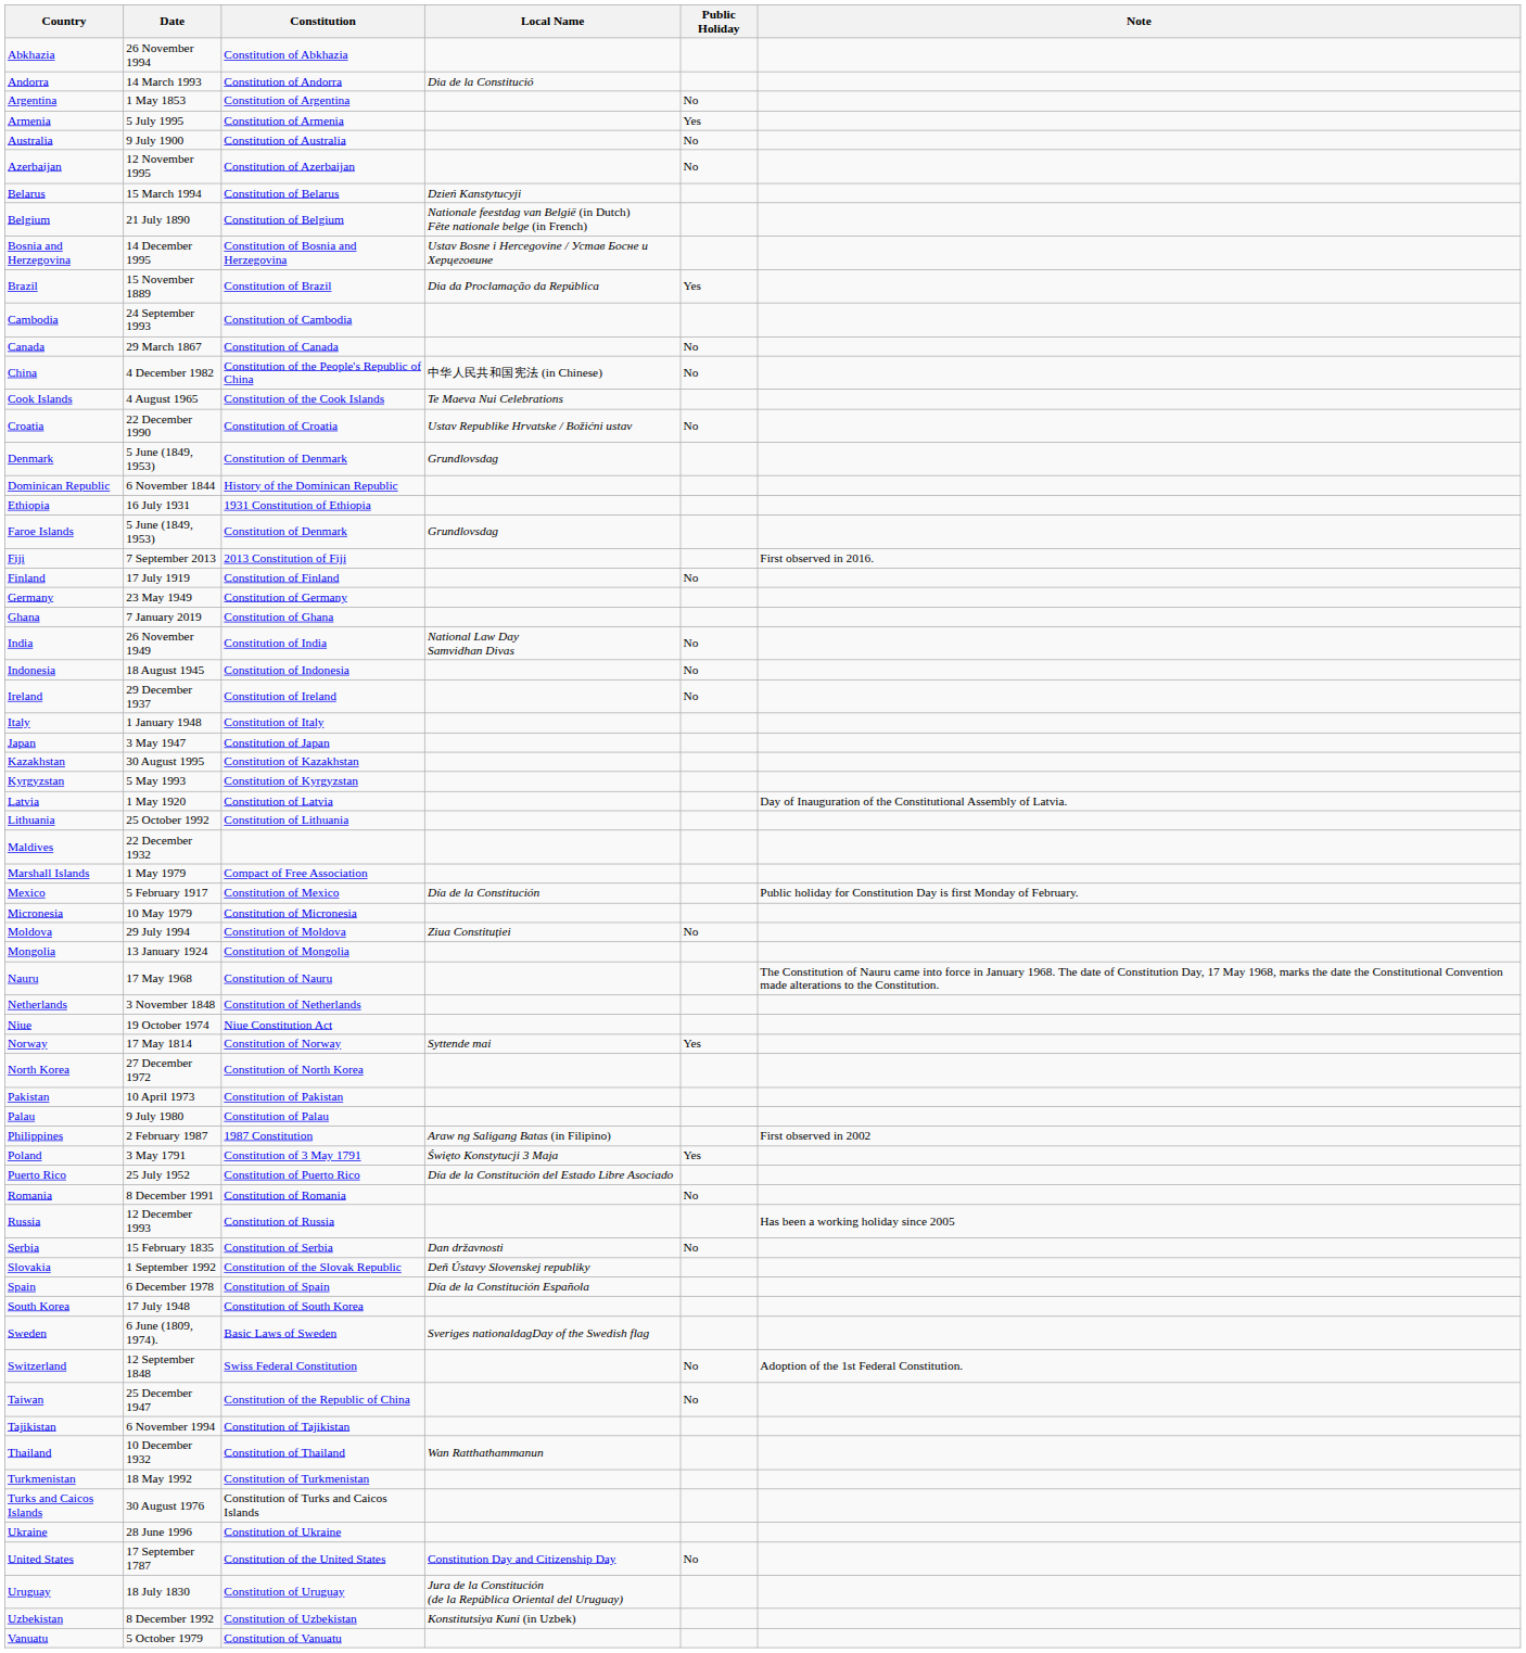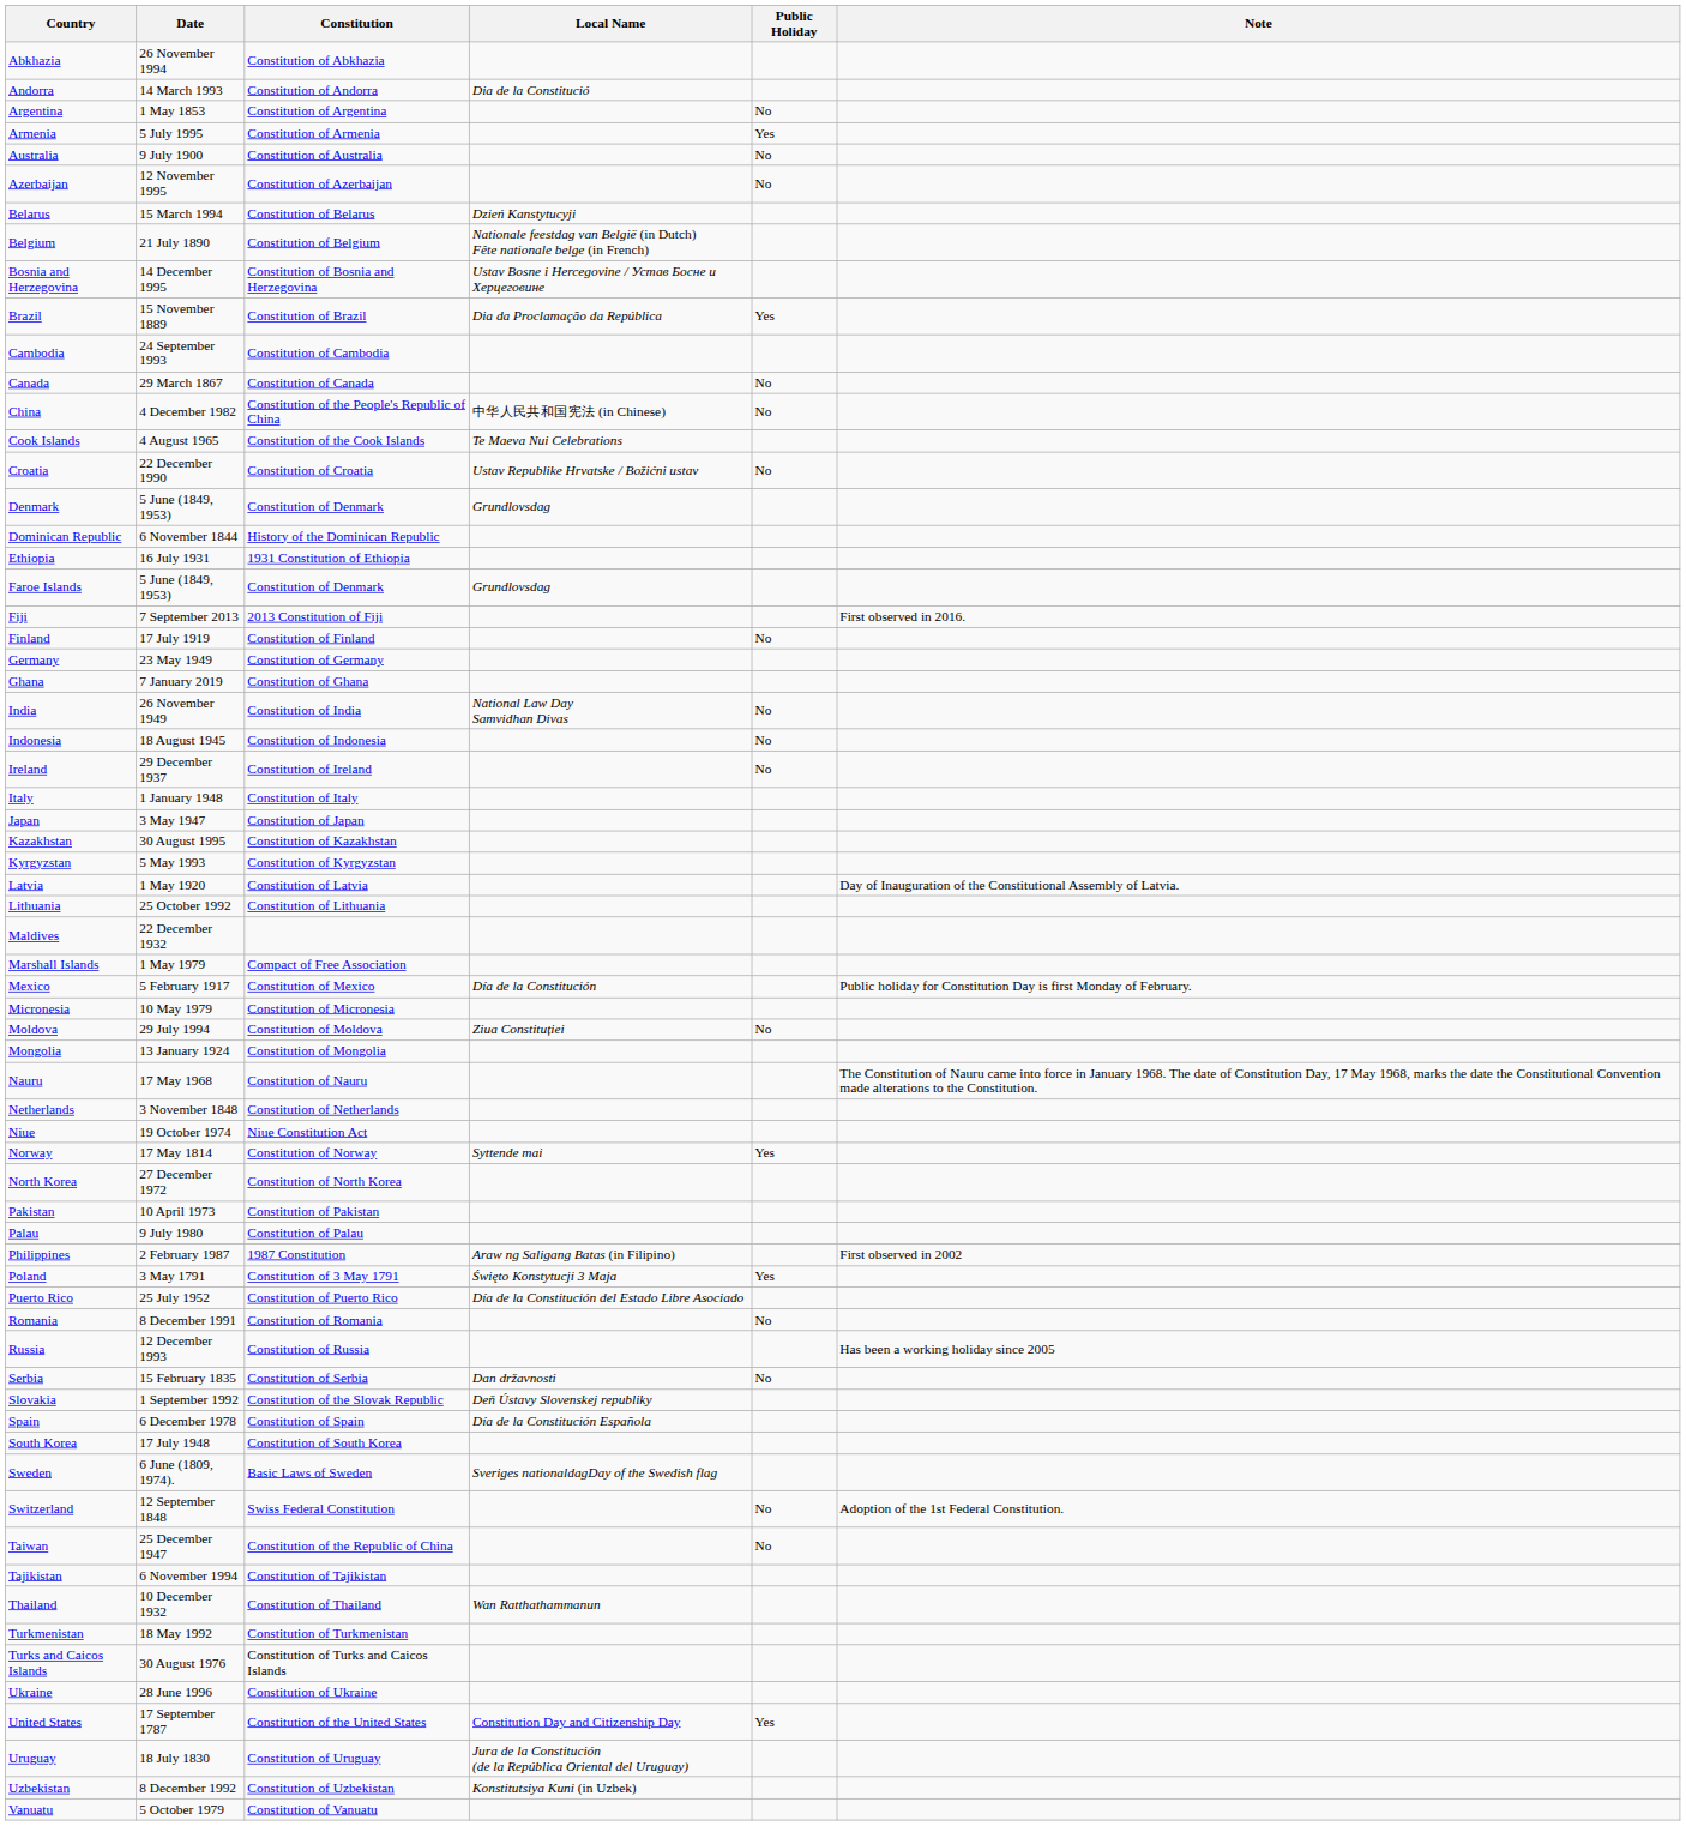 <table class="wikitable sortable">
 <tr>
 <th>Country</th>
 <th>Date</th>
 <th>Constitution</th>
 <th>Local Name</th>
 <th>Public Holiday</th>
 <th>Note</th>
 </tr>
 <tr>
 <td><a href='#'>Abkhazia</a></td>
 <td>26 November 1994</td>
 <td><a href='#'>Constitution of Abkhazia</a></td>
 <td></td>
 <td></td>
 <td></td>
 </tr>
 <tr>
 <td><a href='#'>Andorra</a></td>
 <td>14 March 1993</td>
 <td><a href='#'>Constitution of Andorra</a></td>
 <td><em>Dia de la Constitució</em></td>
 <td></td>
 <td></td>
 </tr>
 <tr>
 <td><a href='#'>Argentina</a></td>
 <td>1 May 1853</td>
 <td><a href='#'>Constitution of Argentina</a></td>
 <td></td>
 <td>No</td>
 <td></td>
 </tr>
 <tr>
 <td><a href='#'>Armenia</a></td>
 <td>5 July 1995</td>
 <td><a href='#'>Constitution of Armenia</a></td>
 <td></td>
 <td>Yes</td>
 <td></td>
 </tr>
 <tr>
 <td><a href='#'>Australia</a></td>
 <td>9 July 1900</td>
 <td><a href='#'>Constitution of Australia</a></td>
 <td></td>
 <td>No</td>
 <td></td>
 </tr>
 <tr>
 <td><a href='#'>Azerbaijan</a></td>
 <td>12 November 1995</td>
 <td><a href='#'>Constitution of Azerbaijan</a></td>
 <td></td>
 <td>No</td>
 <td></td>
 </tr>
 <tr>
 <td><a href='#'>Belarus</a></td>
 <td>15 March 1994</td>
 <td><a href='#'>Constitution of Belarus</a></td>
 <td><em>Dzień Kanstytucyji</em></td>
 <td></td>
 <td></td>
 </tr>
 <tr>
 <td><a href='#'>Belgium</a></td>
 <td>21 July 1890</td>
 <td><a href='#'>Constitution of Belgium</a></td>
 <td><em>Nationale feestdag van België</em> (in Dutch)<br><em>Fête nationale belge</em> (in French)</td>
 <td></td>
 <td></td>
 </tr>
 <tr>
 <td><a href='#'>Bosnia and Herzegovina</a></td>
 <td>14 December 1995</td>
 <td><a href='#'>Constitution of Bosnia and Herzegovina</a></td>
 <td><em>Ustav Bosne i Hercegovine / Устав Босне и Херцеговине</em></td>
 <td></td>
 <td></td>
 </tr>
 <tr>
 <td><a href='#'>Brazil</a></td>
 <td>15 November 1889</td>
 <td><a href='#'>Constitution of Brazil</a></td>
 <td><em>Dia da Proclamação da República</em></td>
 <td>Yes</td>
 <td></td>
 </tr>
 <tr>
 <td><a href='#'>Cambodia</a></td>
 <td>24 September 1993</td>
 <td><a href='#'>Constitution of Cambodia</a></td>
 <td></td>
 <td></td>
 <td></td>
 </tr>
 <tr>
 <td><a href='#'>Canada</a></td>
 <td>29 March 1867</td>
 <td><a href='#'>Constitution of Canada</a></td>
 <td></td>
 <td>No</td>
 <td></td>
 </tr>
 <tr>
 <td><a href='#'>China</a></td>
 <td>4 December 1982</td>
 <td><a href='#'>Constitution of the People's Republic of China</a></td>
 <td>中华人民共和国宪法 (in Chinese)</td>
 <td>No</td>
 <td></td>
 </tr>
 <tr>
 <td><a href='#'>Cook Islands</a></td>
 <td>4 August 1965</td>
 <td><a href='#'>Constitution of the Cook Islands</a></td>
 <td><em>Te Maeva Nui Celebrations</em></td>
 <td></td>
 <td></td>
 </tr>
 <tr>
 <td><a href='#'>Croatia</a></td>
 <td>22 December 1990</td>
 <td><a href='#'>Constitution of Croatia</a></td>
 <td><em>Ustav Republike Hrvatske / Božićni ustav</em></td>
 <td>No</td>
 <td></td>
 </tr>
 <tr>
 <td><a href='#'>Denmark</a></td>
 <td>5 June (1849, 1953)</td>
 <td><a href='#'>Constitution of Denmark</a></td>
 <td><em>Grundlovsdag</em></td>
 <td></td>
 <td></td>
 </tr>
 <tr>
 <td><a href='#'>Dominican Republic</a></td>
 <td>6 November 1844</td>
 <td><a href='#'>History of the Dominican Republic</a></td>
 <td></td>
 <td></td>
 <td></td>
 </tr>
 <tr>
 <td><a href='#'>Ethiopia</a></td>
 <td>16 July 1931</td>
 <td><a href='#'>1931 Constitution of Ethiopia</a></td>
 <td></td>
 <td></td>
 <td></td>
 </tr>
 <tr>
 <td><a href='#'>Faroe Islands</a></td>
 <td>5 June (1849, 1953)</td>
 <td><a href='#'>Constitution of Denmark</a></td>
 <td><em>Grundlovsdag</em></td>
 <td></td>
 <td></td>
 </tr>
 <tr>
 <td><a href='#'>Fiji</a></td>
 <td>7 September 2013</td>
 <td><a href='#'>2013 Constitution of Fiji</a></td>
 <td></td>
 <td></td>
 <td>First observed in 2016.</td>
 </tr>
 <tr>
 <td><a href='#'>Finland</a></td>
 <td>17 July 1919</td>
 <td><a href='#'>Constitution of Finland</a></td>
 <td></td>
 <td>No</td>
 <td></td>
 </tr>
 <tr>
 <td><a href='#'>Germany</a></td>
 <td>23 May 1949</td>
 <td><a href='#'>Constitution of Germany</a></td>
 <td></td>
 <td></td>
 <td></td>
 </tr>
 <tr>
 <td><a href='#'>Ghana</a></td>
 <td>7 January 2019</td>
 <td><a href='#'>Constitution of Ghana</a></td>
 <td></td>
 <td></td>
 <td></td>
 </tr>
 <tr>
 <td><a href='#'>India</a></td>
 <td>26 November 1949</td>
 <td><a href='#'>Constitution of India</a></td>
 <td><em>National Law Day</em><br><em>Samvidhan Divas</em></td>
 <td>No</td>
 <td></td>
 </tr>
 <tr>
 <td><a href='#'>Indonesia</a></td>
 <td>18 August 1945</td>
 <td><a href='#'>Constitution of Indonesia</a></td>
 <td></td>
 <td>No</td>
 <td></td>
 </tr>
 <tr>
 <td><a href='#'>Ireland</a></td>
 <td>29 December 1937</td>
 <td><a href='#'>Constitution of Ireland</a></td>
 <td></td>
 <td>No</td>
 <td></td>
 </tr>
 <tr>
 <td><a href='#'>Italy</a></td>
 <td>1 January 1948</td>
 <td><a href='#'>Constitution of Italy</a></td>
 <td></td>
 <td></td>
 <td></td>
 </tr>
 <tr>
 <td><a href='#'>Japan</a></td>
 <td>3 May 1947</td>
 <td><a href='#'>Constitution of Japan</a></td>
 <td></td>
 <td></td>
 <td></td>
 </tr>
 <tr>
 <td><a href='#'>Kazakhstan</a></td>
 <td>30 August 1995</td>
 <td><a href='#'>Constitution of Kazakhstan</a></td>
 <td></td>
 <td></td>
 <td></td>
 </tr>
 <tr>
 <td><a href='#'>Kyrgyzstan</a></td>
 <td>5 May 1993</td>
 <td><a href='#'>Constitution of Kyrgyzstan</a></td>
 <td></td>
 <td></td>
 <td></td>
 </tr>
 <tr>
 <td><a href='#'>Latvia</a></td>
 <td>1 May 1920</td>
 <td><a href='#'>Constitution of Latvia</a></td>
 <td></td>
 <td></td>
 <td>Day of Inauguration of the Constitutional Assembly of Latvia.</td>
 </tr>
 <tr>
 <td><a href='#'>Lithuania</a></td>
 <td>25 October 1992</td>
 <td><a href='#'>Constitution of Lithuania</a></td>
 <td></td>
 <td></td>
 <td></td>
 </tr>
 <tr>
 <td><a href='#'>Maldives</a></td>
 <td>22 December 1932</td>
 <td></td>
 <td></td>
 <td></td>
 <td></td>
 </tr>
 <tr>
 <td><a href='#'>Marshall Islands</a></td>
 <td>1 May 1979</td>
 <td><a href='#'>Compact of Free Association</a></td>
 <td></td>
 <td></td>
 <td></td>
 </tr>
 <tr>
 <td><a href='#'>Mexico</a></td>
 <td>5 February 1917</td>
 <td><a href='#'>Constitution of Mexico</a></td>
 <td><em>Día de la Constitución</em></td>
 <td></td>
 <td>Public holiday for Constitution Day is first Monday of February.</td>
 </tr>
 <tr>
 <td><a href='#'>Micronesia</a></td>
 <td>10 May 1979</td>
 <td><a href='#'>Constitution of Micronesia</a></td>
 <td></td>
 <td></td>
 <td></td>
 </tr>
 <tr>
 <td><a href='#'>Moldova</a></td>
 <td>29 July 1994</td>
 <td><a href='#'>Constitution of Moldova</a></td>
 <td><em>Ziua Constituției</em></td>
 <td>No</td>
 <td></td>
 </tr>
 <tr>
 <td><a href='#'>Mongolia</a></td>
 <td>13 January 1924</td>
 <td><a href='#'>Constitution of Mongolia</a></td>
 <td></td>
 <td></td>
 <td></td>
 </tr>
 <tr>
 <td><a href='#'>Nauru</a></td>
 <td>17 May 1968</td>
 <td><a href='#'>Constitution of Nauru</a></td>
 <td></td>
 <td></td>
 <td>The Constitution of Nauru came into force in January 1968. The date of Constitution Day, 17 May 1968, marks the date the Constitutional Convention made alterations to the Constitution.</td>
 </tr>
 <tr>
 <td><a href='#'>Netherlands</a></td>
 <td>3 November 1848</td>
 <td><a href='#'>Constitution of Netherlands</a></td>
 <td></td>
 <td></td>
 <td></td>
 </tr>
 <tr>
 <td><a href='#'>Niue</a></td>
 <td>19 October 1974</td>
 <td><a href='#'>Niue Constitution Act</a></td>
 <td></td>
 <td></td>
 <td></td>
 </tr>
 <tr>
 <td><a href='#'>Norway</a></td>
 <td>17 May 1814</td>
 <td><a href='#'>Constitution of Norway</a></td>
 <td><em>Syttende mai</em></td>
 <td>Yes</td>
 <td></td>
 </tr>
 <tr>
 <td><a href='#'>North Korea</a></td>
 <td>27 December 1972</td>
 <td><a href='#'>Constitution of North Korea</a></td>
 <td></td>
 <td></td>
 <td></td>
 </tr>
 <tr>
 <td><a href='#'>Pakistan</a></td>
 <td>10 April 1973</td>
 <td><a href='#'>Constitution of Pakistan</a></td>
 <td></td>
 <td></td>
 <td></td>
 </tr>
 <tr>
 <td><a href='#'>Palau</a></td>
 <td>9 July 1980</td>
 <td><a href='#'>Constitution of Palau</a></td>
 <td></td>
 <td></td>
 <td></td>
 </tr>
 <tr>
 <td><a href='#'>Philippines</a></td>
 <td>2 February 1987</td>
 <td><a href='#'>1987 Constitution</a></td>
 <td><em>Araw ng Saligang Batas</em> (in Filipino)</td>
 <td></td>
 <td>First observed in 2002</td>
 </tr>
 <tr>
 <td><a href='#'>Poland</a></td>
 <td>3 May 1791</td>
 <td><a href='#'>Constitution of 3 May 1791</a></td>
 <td><em>Święto Konstytucji 3 Maja</em></td>
 <td>Yes</td>
 <td></td>
 </tr>
 <tr>
 <td><a href='#'>Puerto Rico</a></td>
 <td>25 July 1952</td>
 <td><a href='#'>Constitution of Puerto Rico</a></td>
 <td><em>Día de la Constitución del Estado Libre Asociado</em></td>
 <td></td>
 <td></td>
 </tr>
 <tr>
 <td><a href='#'>Romania</a></td>
 <td>8 December 1991</td>
 <td><a href='#'>Constitution of Romania</a></td>
 <td></td>
 <td>No</td>
 <td></td>
 </tr>
 <tr>
 <td><a href='#'>Russia</a></td>
 <td>12 December 1993</td>
 <td><a href='#'>Constitution of Russia</a></td>
 <td></td>
 <td></td>
 <td>Has been a working holiday since 2005</td>
 </tr>
 <tr>
 <td><a href='#'>Serbia</a></td>
 <td>15 February 1835</td>
 <td><a href='#'>Constitution of Serbia</a></td>
 <td><em>Dan državnosti</em></td>
 <td>No</td>
 <td></td>
 </tr>
 <tr>
 <td><a href='#'>Slovakia</a></td>
 <td>1 September 1992</td>
 <td><a href='#'>Constitution of the Slovak Republic</a></td>
 <td><em>Deň Ústavy Slovenskej republiky</em></td>
 <td></td>
 <td></td>
 </tr>
 <tr>
 <td><a href='#'>Spain</a></td>
 <td>6 December 1978</td>
 <td><a href='#'>Constitution of Spain</a></td>
 <td><em>Día de la Constitución Española</em></td>
 <td></td>
 <td></td>
 </tr>
 <tr>
 <td><a href='#'>South Korea</a></td>
 <td>17 July 1948</td>
 <td><a href='#'>Constitution of South Korea</a></td>
 <td></td>
 <td></td>
 <td></td>
 </tr>
 <tr>
 <td><a href='#'>Sweden</a></td>
 <td>6 June (1809, 1974).</td>
 <td><a href='#'>Basic Laws of Sweden</a></td>
 <td><em>Sveriges nationaldagDay of the Swedish flag</em></td>
 <td></td>
 <td></td>
 </tr>
 <tr>
 <td><a href='#'>Switzerland</a></td>
 <td>12 September 1848</td>
 <td><a href='#'>Swiss Federal Constitution</a></td>
 <td></td>
 <td>No</td>
 <td>Adoption of the 1st Federal Constitution.</td>
 </tr>
 <tr>
 <td><a href='#'>Taiwan</a></td>
 <td>25 December 1947</td>
 <td><a href='#'>Constitution of the Republic of China</a></td>
 <td></td>
 <td>No</td>
 <td></td>
 </tr>
 <tr>
 <td><a href='#'>Tajikistan</a></td>
 <td>6 November 1994</td>
 <td><a href='#'>Constitution of Tajikistan</a></td>
 <td></td>
 <td></td>
 <td></td>
 </tr>
 <tr>
 <td><a href='#'>Thailand</a></td>
 <td>10 December 1932</td>
 <td><a href='#'>Constitution of Thailand</a></td>
 <td><em>Wan Ratthathammanun</em></td>
 <td></td>
 <td></td>
 </tr>
 <tr>
 <td><a href='#'>Turkmenistan</a></td>
 <td>18 May 1992</td>
 <td><a href='#'>Constitution of Turkmenistan</a></td>
 <td></td>
 <td></td>
 <td></td>
 </tr>
 <tr>
 <td><a href='#'>Turks and Caicos Islands</a></td>
 <td>30 August 1976</td>
 <td>Constitution of Turks and Caicos Islands</td>
 <td></td>
 <td></td>
 <td></td>
 </tr>
 <tr>
 <td><a href='#'>Ukraine</a></td>
 <td>28 June 1996</td>
 <td><a href='#'>Constitution of Ukraine</a></td>
 <td></td>
 <td></td>
 <td></td>
 </tr>
 <tr>
 <td><a href='#'>United States</a></td>
 <td>17 September 1787</td>
 <td><a href='#'>Constitution of the United States</a></td>
 <td><a href='#'>Constitution Day and Citizenship Day</a></td>
-<td>No</td>
+<td>Yes</td>
 <td></td>
 </tr>
 <tr>
 <td><a href='#'>Uruguay</a></td>
 <td>18 July 1830</td>
 <td><a href='#'>Constitution of Uruguay</a></td>
 <td><em>Jura de la Constitución</em><br><em>(de la República Oriental del Uruguay)</em></td>
 <td></td>
 <td></td>
 </tr>
 <tr>
 <td><a href='#'>Uzbekistan</a></td>
 <td>8 December 1992</td>
 <td><a href='#'>Constitution of Uzbekistan</a></td>
 <td><em>Konstitutsiya Kuni</em> (in Uzbek)</td>
 <td></td>
 <td></td>
 </tr>
 <tr>
 <td><a href='#'>Vanuatu</a></td>
 <td>5 October 1979</td>
 <td><a href='#'>Constitution of Vanuatu</a></td>
 <td></td>
 <td></td>
 <td></td>
 </tr>
 </table>
